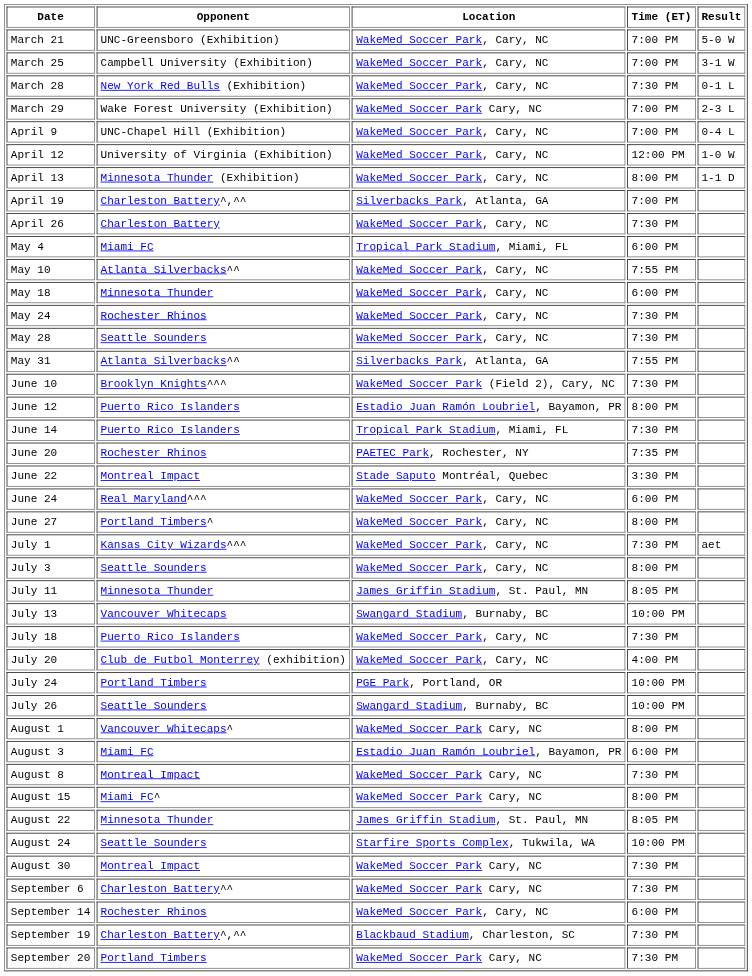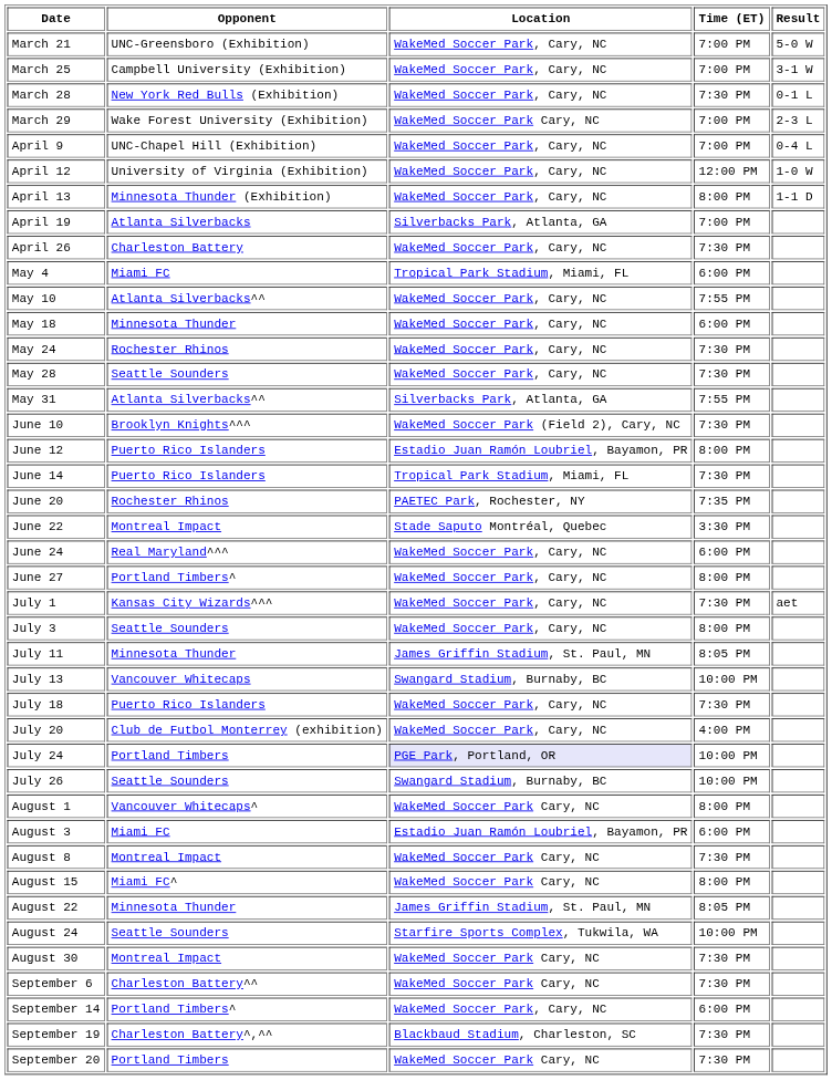 <table border=1 cellpadding=4||>
 <tr>
 <th>Date</th>
 <th>Opponent</th>
 <th>Location</th>
 <th>Time (ET)</th>
 <th>Result</th>
 </tr>
 <tr>
 <td>March 21</td>
 <td>UNC-Greensboro (Exhibition)</td>
 <td><a href='#'>WakeMed Soccer Park</a>, Cary, NC</td>
 <td>7:00 PM</td>
 <td>5-0 W</td>
 </tr>
 <tr>
 <td>March 25</td>
 <td>Campbell University (Exhibition)</td>
 <td><a href='#'>WakeMed Soccer Park</a>, Cary, NC</td>
 <td>7:00 PM</td>
 <td>3-1 W</td>
 </tr>
 <tr>
 <td>March 28</td>
 <td><a href='#'>New York Red Bulls</a> (Exhibition)</td>
 <td><a href='#'>WakeMed Soccer Park</a>, Cary, NC</td>
 <td>7:30 PM</td>
 <td>0-1 L</td>
 </tr>
 <tr>
 <td>March 29</td>
 <td>Wake Forest University (Exhibition)</td>
 <td><a href='#'>WakeMed Soccer Park</a> Cary, NC</td>
 <td>7:00 PM</td>
 <td>2-3 L</td>
 </tr>
 <tr>
 <td>April 9</td>
 <td>UNC-Chapel Hill (Exhibition)</td>
 <td><a href='#'>WakeMed Soccer Park</a>, Cary, NC</td>
 <td>7:00 PM</td>
 <td>0-4 L</td>
 </tr>
 <tr>
 <td>April 12</td>
 <td>University of Virginia (Exhibition)</td>
 <td><a href='#'>WakeMed Soccer Park</a>, Cary, NC</td>
 <td>12:00 PM</td>
 <td>1-0 W</td>
 </tr>
 <tr>
 <td>April 13</td>
 <td><a href='#'>Minnesota Thunder</a> (Exhibition)</td>
 <td><a href='#'>WakeMed Soccer Park</a>, Cary, NC</td>
 <td>8:00 PM</td>
 <td>1-1 D</td>
 </tr>
 <tr>
 <td>April 19</td>
-<td><a href='#'>Charleston Battery</a>^,^^</td>
+<td><a href='#'>Atlanta Silverbacks</a></td>
 <td><a href='#'>Silverbacks Park</a>, Atlanta, GA</td>
 <td>7:00 PM</td>
 <td></td>
 </tr>
 <tr>
 <td>April 26</td>
 <td><a href='#'>Charleston Battery</a></td>
 <td><a href='#'>WakeMed Soccer Park</a>, Cary, NC</td>
 <td>7:30 PM</td>
 <td></td>
 </tr>
 <tr>
 <td>May 4</td>
 <td><a href='#'>Miami FC</a></td>
 <td><a href='#'>Tropical Park Stadium</a>, Miami, FL</td>
 <td>6:00 PM</td>
 <td></td>
 </tr>
 <tr>
 <td>May 10</td>
 <td><a href='#'>Atlanta Silverbacks</a>^^</td>
 <td><a href='#'>WakeMed Soccer Park</a>, Cary, NC</td>
 <td>7:55 PM</td>
 <td><br></td>
 </tr>
 <tr>
 <td>May 18</td>
 <td><a href='#'>Minnesota Thunder</a></td>
 <td><a href='#'>WakeMed Soccer Park</a>, Cary, NC</td>
 <td>6:00 PM</td>
 <td></td>
 </tr>
 <tr>
 <td>May 24</td>
 <td><a href='#'>Rochester Rhinos</a></td>
 <td><a href='#'>WakeMed Soccer Park</a>, Cary, NC</td>
 <td>7:30 PM</td>
 <td></td>
 </tr>
 <tr>
 <td>May 28</td>
 <td><a href='#'>Seattle Sounders</a></td>
 <td><a href='#'>WakeMed Soccer Park</a>, Cary, NC</td>
 <td>7:30 PM</td>
 <td></td>
 </tr>
 <tr>
 <td>May 31</td>
 <td><a href='#'>Atlanta Silverbacks</a>^^</td>
 <td><a href='#'>Silverbacks Park</a>, Atlanta, GA</td>
 <td>7:55 PM</td>
 <td></td>
 </tr>
 <tr>
 <td>June 10</td>
 <td><a href='#'>Brooklyn Knights</a>^^^</td>
 <td><a href='#'>WakeMed Soccer Park</a> (Field 2), Cary, NC</td>
 <td>7:30 PM</td>
 <td></td>
 </tr>
 <tr>
 <td>June 12</td>
 <td><a href='#'>Puerto Rico Islanders</a></td>
 <td><a href='#'>Estadio Juan Ramón Loubriel</a>, Bayamon, PR</td>
 <td>8:00 PM</td>
 <td></td>
 </tr>
 <tr>
 <td>June 14</td>
 <td><a href='#'>Puerto Rico Islanders</a></td>
 <td><a href='#'>Tropical Park Stadium</a>, Miami, FL</td>
 <td>7:30 PM</td>
 <td></td>
 </tr>
 <tr>
 <td>June 20</td>
 <td><a href='#'>Rochester Rhinos</a></td>
 <td><a href='#'>PAETEC Park</a>, Rochester, NY</td>
 <td>7:35 PM</td>
 <td></td>
 </tr>
 <tr>
 <td>June 22</td>
 <td><a href='#'>Montreal Impact</a></td>
 <td><a href='#'>Stade Saputo</a> Montréal, Quebec</td>
 <td>3:30 PM</td>
 <td></td>
 </tr>
 <tr>
 <td>June 24</td>
 <td><a href='#'>Real Maryland</a>^^^</td>
 <td><a href='#'>WakeMed Soccer Park</a>, Cary, NC</td>
 <td>6:00 PM</td>
 <td></td>
 </tr>
 <tr>
 <td>June 27</td>
 <td><a href='#'>Portland Timbers</a>^</td>
 <td><a href='#'>WakeMed Soccer Park</a>, Cary, NC</td>
 <td>8:00 PM</td>
 <td></td>
 </tr>
 <tr>
 <td>July 1</td>
 <td><a href='#'>Kansas City Wizards</a>^^^</td>
 <td><a href='#'>WakeMed Soccer Park</a>, Cary, NC</td>
 <td>7:30 PM</td>
 <td> aet</td>
 </tr>
 <tr>
 <td>July 3</td>
 <td><a href='#'>Seattle Sounders</a></td>
 <td><a href='#'>WakeMed Soccer Park</a>, Cary, NC</td>
 <td>8:00 PM</td>
 <td></td>
 </tr>
 <tr>
 <td>July 11</td>
 <td><a href='#'>Minnesota Thunder</a></td>
 <td><a href='#'>James Griffin Stadium</a>, St. Paul, MN</td>
 <td>8:05 PM</td>
 <td></td>
 </tr>
 <tr>
 <td>July 13</td>
 <td><a href='#'>Vancouver Whitecaps</a></td>
 <td><a href='#'>Swangard Stadium</a>, Burnaby, BC</td>
 <td>10:00 PM</td>
 <td></td>
 </tr>
 <tr>
 <td>July 18</td>
 <td><a href='#'>Puerto Rico Islanders</a></td>
 <td><a href='#'>WakeMed Soccer Park</a>, Cary, NC</td>
 <td>7:30 PM</td>
 <td></td>
 </tr>
 <tr>
 <td>July 20</td>
 <td><a href='#'>Club de Futbol Monterrey</a> (exhibition)</td>
 <td><a href='#'>WakeMed Soccer Park</a>, Cary, NC</td>
 <td>4:00 PM</td>
 <td></td>
 </tr>
 <tr>
 <td>July 24</td>
 <td><a href='#'>Portland Timbers</a></td>
-<td><a href='#'>PGE Park</a>, Portland, OR</td>
+<td style="background: lavender;"><a href='#'>PGE Park</a>, Portland, OR</td>
 <td>10:00 PM</td>
 <td></td>
 </tr>
 <tr>
 <td>July 26</td>
 <td><a href='#'>Seattle Sounders</a></td>
 <td><a href='#'>Swangard Stadium</a>, Burnaby, BC</td>
 <td>10:00 PM</td>
 <td></td>
 </tr>
 <tr>
 <td>August 1</td>
 <td><a href='#'>Vancouver Whitecaps</a>^</td>
 <td><a href='#'>WakeMed Soccer Park</a> Cary, NC</td>
 <td>8:00 PM</td>
 <td></td>
 </tr>
 <tr>
 <td>August 3</td>
 <td><a href='#'>Miami FC</a></td>
 <td><a href='#'>Estadio Juan Ramón Loubriel</a>, Bayamon, PR</td>
 <td>6:00 PM</td>
 <td></td>
 </tr>
 <tr>
 <td>August 8</td>
 <td><a href='#'>Montreal Impact</a></td>
 <td><a href='#'>WakeMed Soccer Park</a> Cary, NC</td>
 <td>7:30 PM</td>
 <td></td>
 </tr>
 <tr>
 <td>August 15</td>
 <td><a href='#'>Miami FC</a>^</td>
 <td><a href='#'>WakeMed Soccer Park</a> Cary, NC</td>
 <td>8:00 PM</td>
 <td></td>
 </tr>
 <tr>
 <td>August 22</td>
 <td><a href='#'>Minnesota Thunder</a></td>
 <td><a href='#'>James Griffin Stadium</a>, St. Paul, MN</td>
 <td>8:05 PM</td>
 <td></td>
 </tr>
 <tr>
 <td>August 24</td>
 <td><a href='#'>Seattle Sounders</a></td>
 <td><a href='#'>Starfire Sports Complex</a>, Tukwila, WA</td>
 <td>10:00 PM</td>
 <td></td>
 </tr>
 <tr>
 <td>August 30</td>
 <td><a href='#'>Montreal Impact</a></td>
 <td><a href='#'>WakeMed Soccer Park</a> Cary, NC</td>
 <td>7:30 PM</td>
 <td></td>
 </tr>
 <tr>
 <td>September 6</td>
 <td><a href='#'>Charleston Battery</a>^^</td>
 <td><a href='#'>WakeMed Soccer Park</a> Cary, NC</td>
 <td>7:30 PM</td>
 <td></td>
 </tr>
 <tr>
 <td>September 14</td>
-<td><a href='#'>Rochester Rhinos</a></td>
+<td><a href='#'>Portland Timbers</a>^</td>
 <td><a href='#'>WakeMed Soccer Park</a>, Cary, NC</td>
 <td>6:00 PM</td>
 <td></td>
 </tr>
 <tr>
 <td>September 19</td>
 <td><a href='#'>Charleston Battery</a>^,^^</td>
 <td><a href='#'>Blackbaud Stadium</a>, Charleston, SC</td>
 <td>7:30 PM</td>
 <td></td>
 </tr>
 <tr>
 <td>September 20</td>
 <td><a href='#'>Portland Timbers</a></td>
 <td><a href='#'>WakeMed Soccer Park</a> Cary, NC</td>
 <td>7:30 PM</td>
 <td></td>
 </tr>
 </table>
